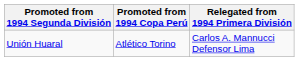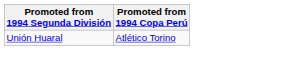 <table class="wikitable">
 <tr>
 <th>Promoted from<br><a href='#'>1994 Segunda División</a></th>
 <th>Promoted from<br><a href='#'>1994 Copa Perú</a></th>
-<th>Relegated from<br><a href='#'>1994 Primera División</a></th>
 </tr>
 <tr>
 <td> <a href='#'>Unión Huaral</a> </td>
 <td> <a href='#'>Atlético Torino</a> </td>
-<td> <a href='#'>Carlos A. Mannucci</a> <br> <a href='#'>Defensor Lima</a> </td>
 </tr>
 </table>
